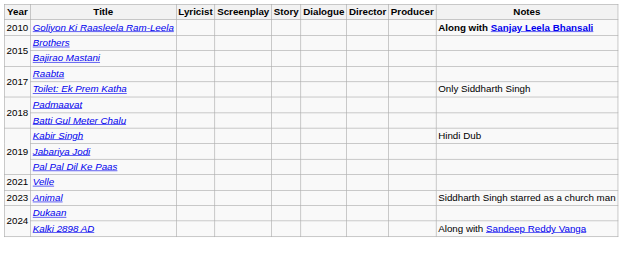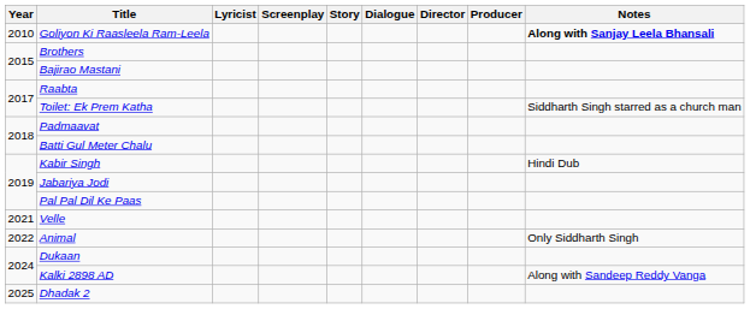 <table class="wikitable sortable">
 <tr>
 <th scope="col">Year</th>
 <th scope="col">Title</th>
 <th scope="col">Lyricist</th>
 <th scope="col">Screenplay</th>
 <th scope="col">Story</th>
 <th scope="col">Dialogue</th>
 <th scope="col">Director</th>
 <th scope="col">Producer</th>
 <th scope="col">Notes</th>
 </tr>
 <tr>
 <td>2010</td>
 <td><em><a href='#'>Goliyon Ki Raasleela Ram-Leela</a></em></td>
 <td></td>
 <td></td>
 <td></td>
 <td></td>
 <td></td>
 <td></td>
 <td><strong>Along with <a href='#'>Sanjay Leela Bhansali</a></strong></td>
 </tr>
 <tr>
 <td rowspan=2>2015</td>
 <td><em><a href='#'>Brothers</a></em></td>
 <td></td>
 <td></td>
 <td></td>
 <td></td>
 <td></td>
 <td></td>
 <td></td>
 </tr>
 <tr>
 <td><em><a href='#'>Bajirao Mastani</a></em></td>
 <td></td>
 <td></td>
 <td></td>
 <td></td>
 <td></td>
 <td></td>
 <td></td>
 </tr>
 <tr>
 <td rowspan=2>2017</td>
 <td><em><a href='#'>Raabta</a></em></td>
 <td></td>
 <td></td>
 <td></td>
 <td></td>
 <td></td>
 <td></td>
 <td></td>
 </tr>
 <tr>
 <td><em><a href='#'>Toilet: Ek Prem Katha</a></em></td>
 <td></td>
 <td></td>
 <td></td>
 <td></td>
 <td></td>
 <td></td>
-<td>Only Siddharth Singh</td>
+<td>Siddharth Singh starred as a church man</td>
 </tr>
 <tr>
 <td rowspan=2>2018</td>
 <td><em><a href='#'>Padmaavat</a></em></td>
 <td></td>
 <td></td>
 <td></td>
 <td></td>
 <td></td>
 <td></td>
 <td></td>
 </tr>
 <tr>
 <td><em><a href='#'>Batti Gul Meter Chalu</a></em></td>
 <td></td>
 <td></td>
 <td></td>
 <td></td>
 <td></td>
 <td></td>
 <td></td>
 </tr>
 <tr>
 <td rowspan=3>2019</td>
 <td><em><a href='#'>Kabir Singh</a></em></td>
 <td></td>
 <td></td>
 <td></td>
 <td></td>
 <td></td>
 <td></td>
 <td>Hindi Dub</td>
 </tr>
 <tr>
 <td><em><a href='#'>Jabariya Jodi</a></em></td>
 <td></td>
 <td></td>
 <td></td>
 <td></td>
 <td></td>
 <td></td>
 <td></td>
 </tr>
 <tr>
 <td><em><a href='#'>Pal Pal Dil Ke Paas</a></em></td>
 <td></td>
 <td></td>
 <td></td>
 <td></td>
 <td></td>
 <td></td>
 <td></td>
 </tr>
 <tr>
 <td>2021</td>
 <td><em><a href='#'>Velle</a></em></td>
 <td></td>
 <td></td>
 <td></td>
 <td></td>
 <td></td>
 <td></td>
 <td></td>
 </tr>
 <tr>
-<td>2023</td>
+<td>2022</td>
 <td><em><a href='#'>Animal</a></em></td>
 <td></td>
 <td></td>
 <td></td>
 <td></td>
 <td></td>
 <td></td>
-<td>Siddharth Singh starred as a church man</td>
+<td>Only Siddharth Singh</td>
 </tr>
 <tr>
 <td rowspan=2>2024</td>
 <td><em><a href='#'>Dukaan</a></em></td>
 <td></td>
 <td></td>
 <td></td>
 <td></td>
 <td></td>
 <td></td>
 <td></td>
 </tr>
 <tr>
 <td><em><a href='#'>Kalki 2898 AD</a></em></td>
 <td></td>
 <td></td>
 <td></td>
 <td></td>
 <td></td>
 <td></td>
 <td>Along with <a href='#'>Sandeep Reddy Vanga</a></td>
 </tr>
+<tr>
+<td>2025</td>
+<td><em><a href='#'>Dhadak 2</a></em> </td>
+<td></td>
+<td></td>
+<td></td>
+<td></td>
+<td></td>
+<td></td>
+<td></td>
+</tr>
 </table>
